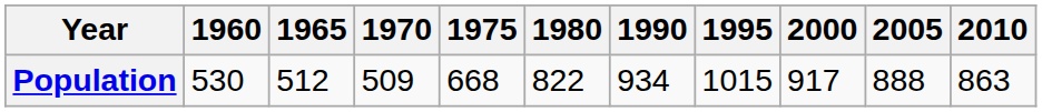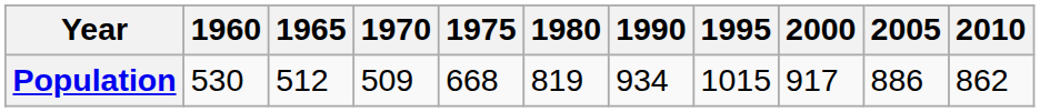 <table class="wikitable">
 <tr>
 <th>Year</th>
 <th>1960</th>
 <th>1965</th>
 <th>1970</th>
 <th>1975</th>
 <th>1980</th>
 <th>1990</th>
 <th>1995</th>
 <th>2000</th>
 <th>2005</th>
 <th>2010</th>
 </tr>
 <tr>
 <th><a href='#'>Population</a></th>
 <td>530</td>
 <td> 512</td>
 <td> 509</td>
 <td> 668</td>
-<td> 822</td>
+<td> 819</td>
 <td> 934</td>
 <td> 1015</td>
 <td> 917</td>
-<td> 888</td>
-<td> 863</td>
+<td> 886</td>
+<td> 862</td>
 </tr>
 </table>
